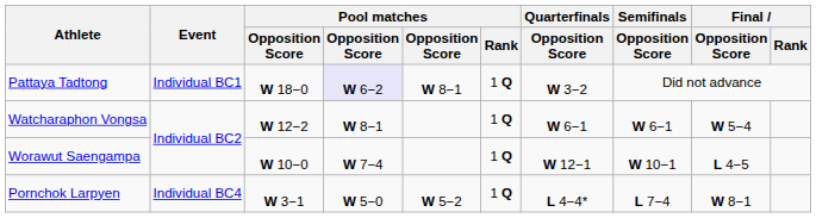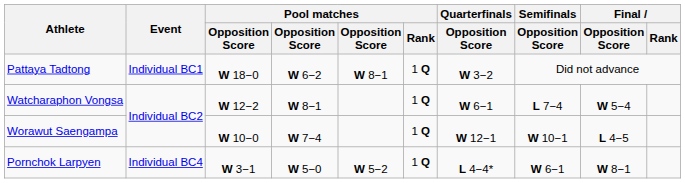 <table class=wikitable style="font-size:90%">
 <tr>
 <th rowspan="2">Athlete</th>
 <th rowspan="2">Event</th>
 <th colspan="4">Pool matches</th>
 <th>Quarterfinals</th>
 <th>Semifinals</th>
 <th colspan=2>Final / </th>
 </tr>
 <tr>
 <th>Opposition<br>Score</th>
 <th>Opposition<br>Score</th>
 <th>Opposition<br>Score</th>
 <th>Rank</th>
 <th>Opposition<br>Score</th>
 <th>Opposition<br>Score</th>
 <th>Opposition<br>Score</th>
 <th>Rank</th>
 </tr>
 <tr align=center>
 <td align=left><a href='#'>Pattaya Tadtong</a></td>
 <td align=left><a href='#'>Individual BC1</a></td>
 <td><br><strong>W</strong> 18−0</td>
-<td style="background: lavender;"><br><strong>W</strong> 6−2</td>
+<td><br><strong>W</strong> 6−2</td>
 <td><br><strong>W</strong> 8−1</td>
 <td>1 <strong>Q</strong></td>
 <td><br><strong>W</strong> 3−2</td>
 <td colspan=3>Did not advance</td>
 </tr>
 <tr align=center>
 <td align=left><a href='#'>Watcharaphon Vongsa</a></td>
 <td align=left rowspan="2"><a href='#'>Individual BC2</a></td>
 <td><br><strong>W</strong> 12−2</td>
 <td><br><strong>W</strong> 8−1</td>
 <td></td>
 <td>1 <strong>Q</strong></td>
 <td><br><strong>W</strong> 6−1</td>
-<td><br><strong>W</strong> 6−1</td>
+<td><br><strong>L</strong> 7−4</td>
 <td><br><strong>W</strong> 5−4</td>
 <td></td>
 </tr>
 <tr align=center>
 <td align=left><a href='#'>Worawut Saengampa</a></td>
 <td><br><strong>W</strong> 10−0</td>
 <td><br><strong>W</strong> 7−4</td>
 <td></td>
 <td>1 <strong>Q</strong></td>
 <td><br><strong>W</strong> 12−1</td>
 <td><br><strong>W</strong> 10−1</td>
 <td><br><strong>L</strong> 4−5</td>
 <td></td>
 </tr>
 <tr align=center>
 <td align=left><a href='#'>Pornchok Larpyen</a></td>
 <td align=left><a href='#'>Individual BC4</a></td>
 <td><br><strong>W</strong> 3−1</td>
 <td><br><strong>W</strong> 5−0</td>
 <td><br><strong>W</strong> 5−2</td>
 <td>1 <strong>Q</strong></td>
 <td><br><strong>L</strong> 4−4*</td>
-<td><br><strong>L</strong> 7−4</td>
+<td><br><strong>W</strong> 6−1</td>
 <td><br><strong>W</strong> 8−1</td>
 <td></td>
 </tr>
 </table>
